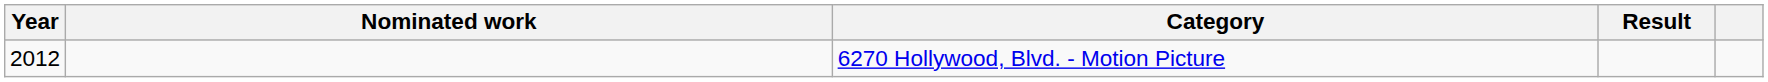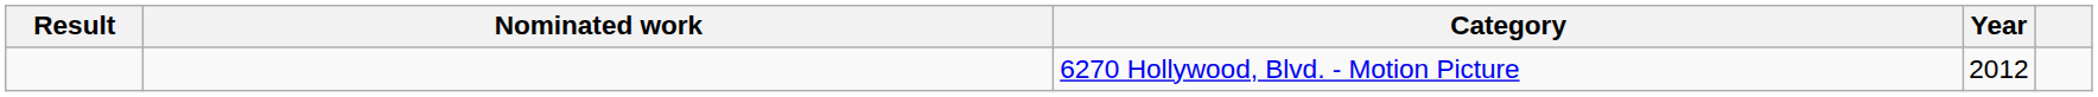 <table class="wikitable sortable">
 <tr>
-<th scope="col" style="width:1em;">Year</th>
+<th scope="col" style="width:5em;">Result</th>
 <th scope="col" style="width:39em;">Nominated work</th>
 <th scope="col" style="width:39em;">Category</th>
-<th scope="col" style="width:5em;">Result</th>
+<th scope="col" style="width:1em;">Year</th>
 <th scope="col" style="width:2em;" class="unsortable"></th>
 </tr>
 <tr>
-<td>2012</td>
+<td></td>
 <td></td>
 <td><a href='#'>6270 Hollywood, Blvd. - Motion Picture</a></td>
-<td></td>
+<td>2012</td>
 <td></td>
 </tr>
 </table>
